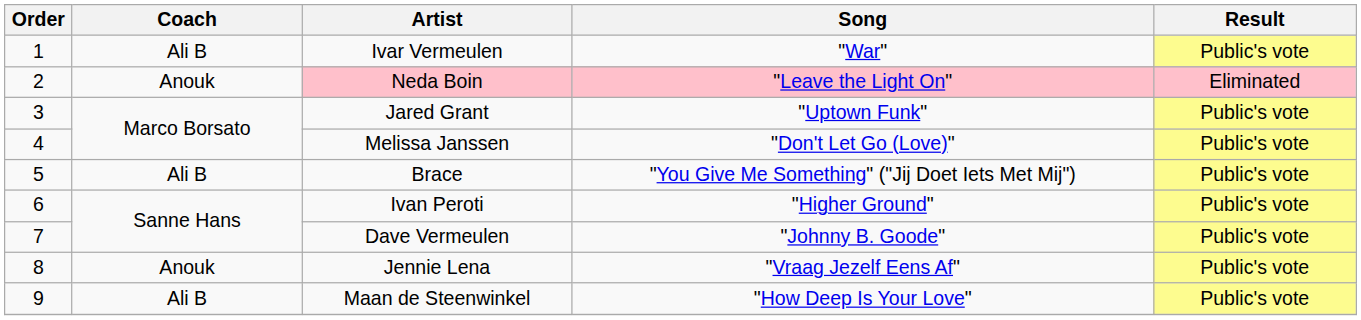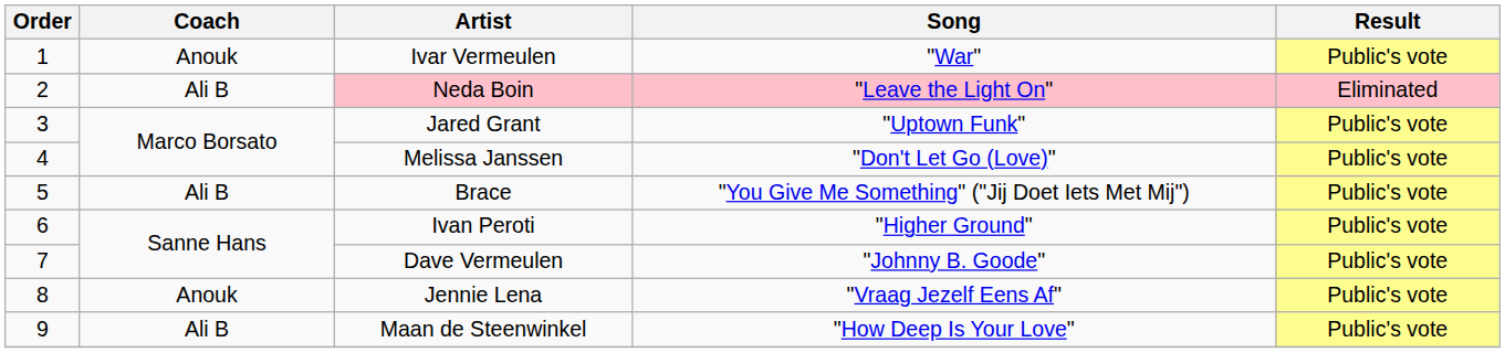 <table class="wikitable" style="text-align:center; width:70%;">
 <tr>
 <th style="width:05%;">Order</th>
 <th style="width:17%;">Coach</th>
 <th style="width:20%;">Artist</th>
 <th style="width:43%;">Song</th>
 <th style="width:15%;">Result</th>
 </tr>
 <tr>
 <td>1</td>
-<td>Ali B</td>
+<td>Anouk</td>
 <td>Ivar Vermeulen</td>
 <td>"<a href='#'>War</a>"</td>
 <td style="background:#fdfc8f;">Public's vote</td>
 </tr>
 <tr>
 <td>2</td>
-<td>Anouk</td>
+<td>Ali B</td>
 <td style="background:pink;">Neda Boin</td>
 <td style="background:pink;">"<a href='#'>Leave the Light On</a>"</td>
 <td style="background:pink;">Eliminated</td>
 </tr>
 <tr>
 <td>3</td>
 <td rowspan="2">Marco Borsato</td>
 <td>Jared Grant</td>
 <td>"<a href='#'>Uptown Funk</a>"</td>
 <td style="background:#fdfc8f;">Public's vote</td>
 </tr>
 <tr>
 <td>4</td>
 <td>Melissa Janssen</td>
 <td>"<a href='#'>Don't Let Go (Love)</a>"</td>
 <td style="background:#fdfc8f;">Public's vote</td>
 </tr>
 <tr>
 <td>5</td>
 <td>Ali B</td>
 <td>Brace</td>
 <td>"<a href='#'>You Give Me Something</a>" ("Jij Doet Iets Met Mij")</td>
 <td style="background:#fdfc8f;">Public's vote</td>
 </tr>
 <tr>
 <td>6</td>
 <td rowspan="2">Sanne Hans</td>
 <td>Ivan Peroti</td>
 <td>"<a href='#'>Higher Ground</a>"</td>
 <td style="background:#fdfc8f;">Public's vote</td>
 </tr>
 <tr>
 <td>7</td>
 <td>Dave Vermeulen</td>
 <td>"<a href='#'>Johnny B. Goode</a>"</td>
 <td style="background:#fdfc8f;">Public's vote</td>
 </tr>
 <tr>
 <td>8</td>
 <td>Anouk</td>
 <td>Jennie Lena</td>
 <td>"<a href='#'>Vraag Jezelf Eens Af</a>"</td>
 <td style="background:#fdfc8f;">Public's vote</td>
 </tr>
 <tr>
 <td>9</td>
 <td>Ali B</td>
 <td>Maan de Steenwinkel</td>
 <td>"<a href='#'>How Deep Is Your Love</a>"</td>
 <td style="background:#fdfc8f;">Public's vote</td>
 </tr>
 <tr>
 </tr>
 </table>
